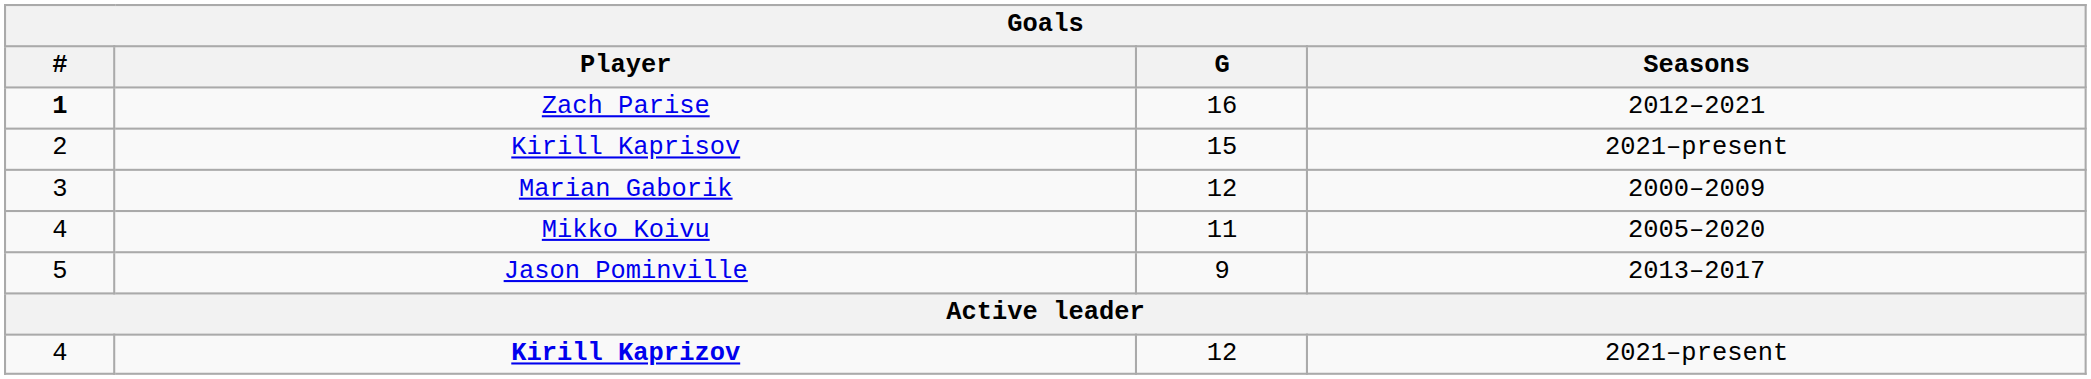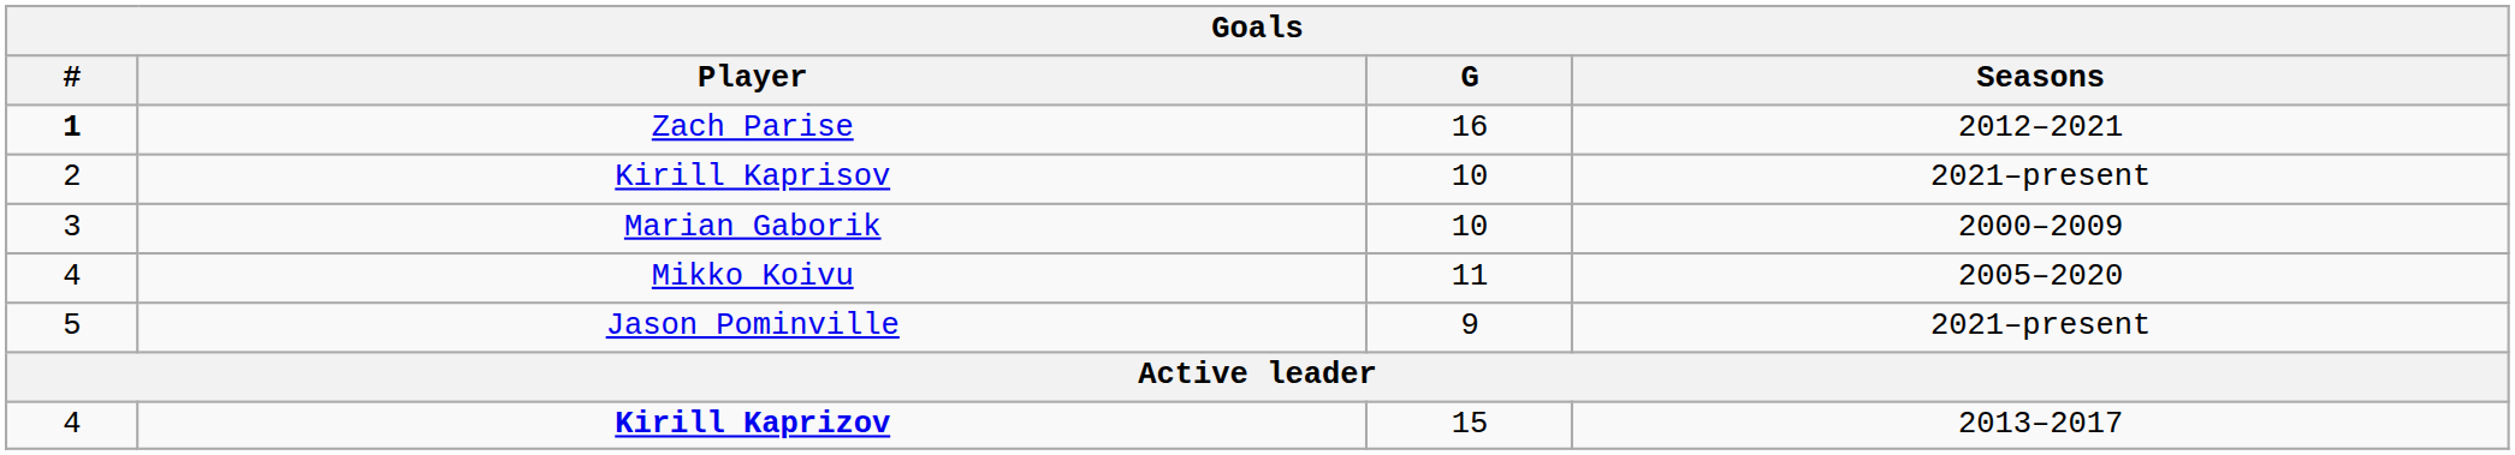 <table class="wikitable" style="text-align: center; font-size: 95%" width="80%">
 <tr>
 <th colspan="4">Goals</th>
 </tr>
 <tr>
 <th>#</th>
 <th>Player</th>
 <th>G</th>
 <th>Seasons</th>
 </tr>
 <tr>
 <td><strong>1</strong></td>
 <td><a href='#'>Zach Parise</a></td>
 <td>16</td>
 <td>2012–2021</td>
 </tr>
 <tr>
 <td>2</td>
 <td><a href='#'>Kirill Kaprisov</a></td>
-<td>15</td>
+<td>10</td>
 <td>2021–present</td>
 </tr>
 <tr>
 <td>3</td>
 <td><a href='#'>Marian Gaborik</a></td>
-<td>12</td>
+<td>10</td>
 <td>2000–2009</td>
 </tr>
 <tr>
 <td>4</td>
 <td><a href='#'>Mikko Koivu</a></td>
 <td>11</td>
 <td>2005–2020</td>
 </tr>
 <tr>
 <td>5</td>
 <td><a href='#'>Jason Pominville</a></td>
 <td>9</td>
-<td>2013–2017</td>
+<td>2021–present</td>
 </tr>
 <tr>
 <th colspan="4">Active leader</th>
 </tr>
 <tr>
 <td>4</td>
 <td><strong><a href='#'>Kirill Kaprizov</a></strong></td>
-<td>12</td>
-<td>2021–present</td>
+<td>15</td>
+<td>2013–2017</td>
 </tr>
 </table>
